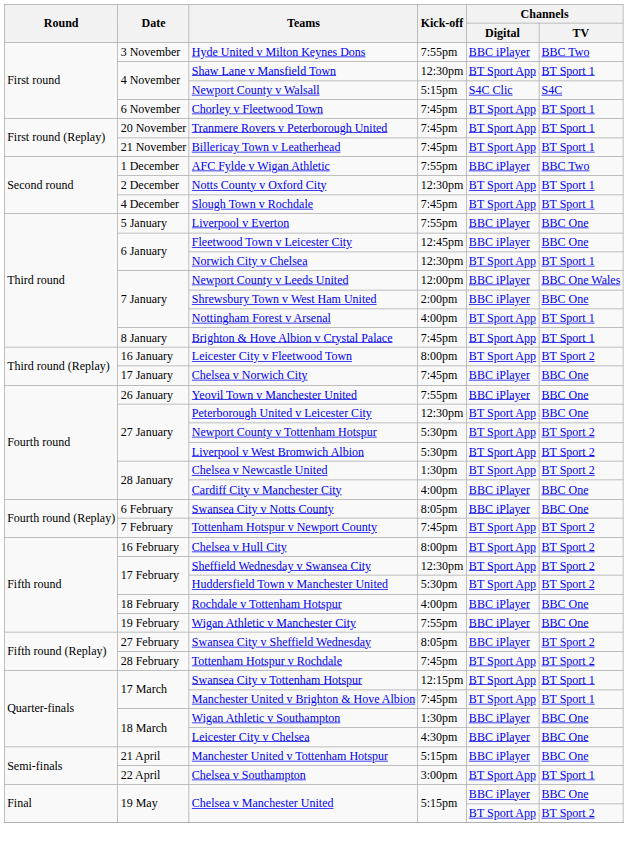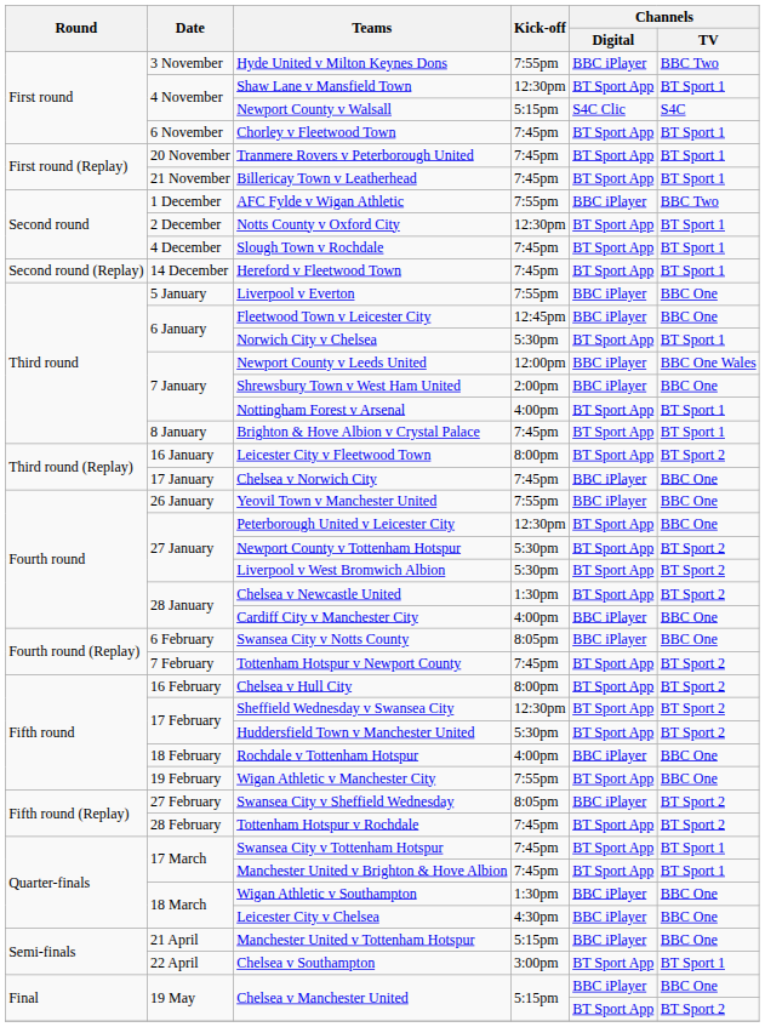 <table class="wikitable">
 <tr>
 <th rowspan=2>Round</th>
 <th rowspan=2>Date</th>
 <th rowspan=2>Teams</th>
 <th rowspan=2>Kick-off</th>
 <th colspan=2>Channels</th>
 </tr>
 <tr>
 <th>Digital</th>
 <th>TV</th>
 </tr>
 <tr>
 <td rowspan=4>First round</td>
 <td>3 November</td>
 <td><a href='#'>Hyde United v Milton Keynes Dons</a></td>
 <td>7:55pm</td>
 <td><a href='#'>BBC iPlayer</a></td>
 <td><a href='#'>BBC Two</a></td>
 </tr>
 <tr>
 <td rowspan=2>4 November</td>
 <td><a href='#'>Shaw Lane v Mansfield Town</a></td>
 <td>12:30pm</td>
 <td><a href='#'>BT Sport App</a></td>
 <td><a href='#'>BT Sport 1</a></td>
 </tr>
 <tr>
 <td><a href='#'>Newport County v Walsall</a></td>
 <td>5:15pm</td>
 <td><a href='#'>S4C Clic</a></td>
 <td><a href='#'>S4C</a></td>
 </tr>
 <tr>
 <td>6 November</td>
 <td><a href='#'>Chorley v Fleetwood Town</a></td>
 <td>7:45pm</td>
 <td><a href='#'>BT Sport App</a></td>
 <td><a href='#'>BT Sport 1</a></td>
 </tr>
 <tr>
 <td rowspan=2>First round (Replay)</td>
 <td>20 November</td>
 <td><a href='#'>Tranmere Rovers v Peterborough United</a></td>
 <td>7:45pm</td>
 <td><a href='#'>BT Sport App</a></td>
 <td><a href='#'>BT Sport 1</a></td>
 </tr>
 <tr>
 <td>21 November</td>
 <td><a href='#'>Billericay Town v Leatherhead</a></td>
 <td>7:45pm</td>
 <td><a href='#'>BT Sport App</a></td>
 <td><a href='#'>BT Sport 1</a></td>
 </tr>
 <tr>
 <td rowspan=3>Second round</td>
 <td>1 December</td>
 <td><a href='#'>AFC Fylde v Wigan Athletic</a></td>
 <td>7:55pm</td>
 <td><a href='#'>BBC iPlayer</a></td>
 <td><a href='#'>BBC Two</a></td>
 </tr>
 <tr>
 <td>2 December</td>
 <td><a href='#'>Notts County v Oxford City</a></td>
 <td>12:30pm</td>
 <td><a href='#'>BT Sport App</a></td>
 <td><a href='#'>BT Sport 1</a></td>
 </tr>
 <tr>
 <td>4 December</td>
 <td><a href='#'>Slough Town v Rochdale</a></td>
 <td>7:45pm</td>
 <td><a href='#'>BT Sport App</a></td>
 <td><a href='#'>BT Sport 1</a></td>
 </tr>
 <tr>
+<td>Second round (Replay)</td>
+<td>14 December</td>
+<td><a href='#'>Hereford v Fleetwood Town</a></td>
+<td>7:45pm</td>
+<td><a href='#'>BT Sport App</a></td>
+<td><a href='#'>BT Sport 1</a></td>
+</tr>
+<tr>
 <td rowspan=7>Third round</td>
 <td>5 January</td>
 <td><a href='#'>Liverpool v Everton</a></td>
 <td>7:55pm</td>
 <td><a href='#'>BBC iPlayer</a></td>
 <td><a href='#'>BBC One</a></td>
 </tr>
 <tr>
 <td rowspan=2>6 January</td>
 <td><a href='#'>Fleetwood Town v Leicester City</a></td>
 <td>12:45pm</td>
 <td><a href='#'>BBC iPlayer</a></td>
 <td><a href='#'>BBC One</a></td>
 </tr>
 <tr>
 <td><a href='#'>Norwich City v Chelsea</a></td>
-<td>12:30pm</td>
+<td>5:30pm</td>
 <td><a href='#'>BT Sport App</a></td>
 <td><a href='#'>BT Sport 1</a></td>
 </tr>
 <tr>
 <td rowspan=3>7 January</td>
 <td><a href='#'>Newport County v Leeds United</a></td>
 <td>12:00pm</td>
 <td><a href='#'>BBC iPlayer</a></td>
 <td><a href='#'>BBC One Wales</a></td>
 </tr>
 <tr>
 <td><a href='#'>Shrewsbury Town v West Ham United</a></td>
 <td>2:00pm</td>
 <td><a href='#'>BBC iPlayer</a></td>
 <td><a href='#'>BBC One</a></td>
 </tr>
 <tr>
 <td><a href='#'>Nottingham Forest v Arsenal</a></td>
 <td>4:00pm</td>
 <td><a href='#'>BT Sport App</a></td>
 <td><a href='#'>BT Sport 1</a></td>
 </tr>
 <tr>
 <td>8 January</td>
 <td><a href='#'>Brighton & Hove Albion v Crystal Palace</a></td>
 <td>7:45pm</td>
 <td><a href='#'>BT Sport App</a></td>
 <td><a href='#'>BT Sport 1</a></td>
 </tr>
 <tr>
 <td rowspan=2>Third round (Replay)</td>
 <td>16 January</td>
 <td><a href='#'>Leicester City v Fleetwood Town</a></td>
 <td>8:00pm</td>
 <td><a href='#'>BT Sport App</a></td>
 <td><a href='#'>BT Sport 2</a></td>
 </tr>
 <tr>
 <td>17 January</td>
 <td><a href='#'>Chelsea v Norwich City</a></td>
 <td>7:45pm</td>
 <td><a href='#'>BBC iPlayer</a></td>
 <td><a href='#'>BBC One</a></td>
 </tr>
 <tr>
 <td rowspan=6>Fourth round</td>
 <td>26 January</td>
 <td><a href='#'>Yeovil Town v Manchester United</a></td>
 <td>7:55pm</td>
 <td><a href='#'>BBC iPlayer</a></td>
 <td><a href='#'>BBC One</a></td>
 </tr>
 <tr>
 <td rowspan=3>27 January</td>
 <td><a href='#'>Peterborough United v Leicester City</a></td>
 <td>12:30pm</td>
 <td><a href='#'>BT Sport App</a></td>
 <td><a href='#'>BBC One</a></td>
 </tr>
 <tr>
 <td><a href='#'>Newport County v Tottenham Hotspur</a></td>
 <td>5:30pm</td>
 <td><a href='#'>BT Sport App</a></td>
 <td><a href='#'>BT Sport 2</a></td>
 </tr>
 <tr>
 <td><a href='#'>Liverpool v West Bromwich Albion</a><br></td>
 <td>5:30pm</td>
 <td><a href='#'>BT Sport App</a></td>
 <td><a href='#'>BT Sport 2</a></td>
 </tr>
 <tr>
 <td rowspan=2>28 January</td>
 <td><a href='#'>Chelsea v Newcastle United</a></td>
 <td>1:30pm</td>
 <td><a href='#'>BT Sport App</a></td>
 <td><a href='#'>BT Sport 2</a></td>
 </tr>
 <tr>
 <td><a href='#'>Cardiff City v Manchester City</a></td>
 <td>4:00pm</td>
 <td><a href='#'>BBC iPlayer</a></td>
 <td><a href='#'>BBC One</a></td>
 </tr>
 <tr>
 <td rowspan=2>Fourth round (Replay)</td>
 <td>6 February</td>
 <td><a href='#'>Swansea City v Notts County</a></td>
 <td>8:05pm</td>
 <td><a href='#'>BBC iPlayer</a></td>
 <td><a href='#'>BBC One</a></td>
 </tr>
 <tr>
 <td>7 February</td>
 <td><a href='#'>Tottenham Hotspur v Newport County</a></td>
 <td>7:45pm</td>
 <td><a href='#'>BT Sport App</a></td>
 <td><a href='#'>BT Sport 2</a></td>
 </tr>
 <tr>
 <td rowspan=5>Fifth round</td>
 <td>16 February</td>
 <td><a href='#'>Chelsea v Hull City</a></td>
 <td>8:00pm</td>
 <td><a href='#'>BT Sport App</a></td>
 <td><a href='#'>BT Sport 2</a></td>
 </tr>
 <tr>
 <td rowspan=2>17 February</td>
 <td><a href='#'>Sheffield Wednesday v Swansea City</a></td>
 <td>12:30pm</td>
 <td><a href='#'>BT Sport App</a></td>
 <td><a href='#'>BT Sport 2</a></td>
 </tr>
 <tr>
 <td><a href='#'>Huddersfield Town v Manchester United</a></td>
 <td>5:30pm</td>
 <td><a href='#'>BT Sport App</a></td>
 <td><a href='#'>BT Sport 2</a></td>
 </tr>
 <tr>
 <td>18 February</td>
 <td><a href='#'>Rochdale v Tottenham Hotspur</a></td>
 <td>4:00pm</td>
 <td><a href='#'>BBC iPlayer</a></td>
 <td><a href='#'>BBC One</a></td>
 </tr>
 <tr>
 <td>19 February</td>
 <td><a href='#'>Wigan Athletic v Manchester City</a></td>
 <td>7:55pm</td>
-<td><a href='#'>BBC iPlayer</a></td>
+<td><a href='#'>BT Sport App</a></td>
 <td><a href='#'>BBC One</a></td>
 </tr>
 <tr>
 <td rowspan=2>Fifth round (Replay)</td>
 <td>27 February</td>
 <td><a href='#'>Swansea City v Sheffield Wednesday</a></td>
 <td>8:05pm</td>
 <td><a href='#'>BBC iPlayer</a></td>
 <td><a href='#'>BT Sport 2</a></td>
 </tr>
 <tr>
 <td>28 February</td>
 <td><a href='#'>Tottenham Hotspur v Rochdale</a></td>
 <td>7:45pm</td>
 <td><a href='#'>BT Sport App</a></td>
 <td><a href='#'>BT Sport 2</a></td>
 </tr>
 <tr>
 <td rowspan=4>Quarter-finals</td>
 <td rowspan=2>17 March</td>
 <td><a href='#'>Swansea City v Tottenham Hotspur</a></td>
-<td>12:15pm</td>
+<td>7:45pm</td>
 <td><a href='#'>BT Sport App</a></td>
 <td><a href='#'>BT Sport 1</a></td>
 </tr>
 <tr>
 <td><a href='#'>Manchester United v Brighton & Hove Albion</a></td>
 <td>7:45pm</td>
 <td><a href='#'>BT Sport App</a></td>
 <td><a href='#'>BT Sport 1</a></td>
 </tr>
 <tr>
 <td rowspan=2>18 March</td>
 <td><a href='#'>Wigan Athletic v Southampton</a></td>
 <td>1:30pm</td>
 <td><a href='#'>BBC iPlayer</a></td>
 <td><a href='#'>BBC One</a></td>
 </tr>
 <tr>
 <td><a href='#'>Leicester City v Chelsea</a></td>
 <td>4:30pm</td>
 <td><a href='#'>BBC iPlayer</a></td>
 <td><a href='#'>BBC One</a></td>
 </tr>
 <tr>
 <td rowspan=2>Semi-finals</td>
 <td>21 April</td>
 <td><a href='#'>Manchester United v Tottenham Hotspur</a></td>
 <td>5:15pm</td>
 <td><a href='#'>BBC iPlayer</a></td>
 <td><a href='#'>BBC One</a></td>
 </tr>
 <tr>
 <td>22 April</td>
 <td><a href='#'>Chelsea v Southampton</a></td>
 <td>3:00pm</td>
 <td><a href='#'>BT Sport App</a></td>
 <td><a href='#'>BT Sport 1</a></td>
 </tr>
 <tr>
 <td rowspan=2>Final</td>
 <td rowspan=2>19 May</td>
 <td rowspan=2><a href='#'>Chelsea v Manchester United</a></td>
 <td rowspan=2>5:15pm</td>
 <td><a href='#'>BBC iPlayer</a></td>
 <td><a href='#'>BBC One</a></td>
 </tr>
 <tr>
 <td><a href='#'>BT Sport App</a></td>
 <td><a href='#'>BT Sport 2</a></td>
 </tr>
 <tr>
 </tr>
 </table>
